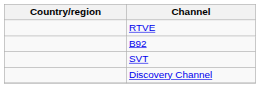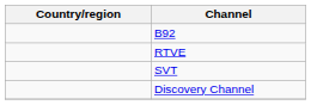 <table class=wikitable>
 <tr>
 <th width=190>Country/region</th>
 <th width=200>Channel</th>
 </tr>
 <tr>
 <td></td>
-<td><a href='#'>RTVE</a></td>
+<td><a href='#'>B92</a></td>
 </tr>
 <tr>
 <td></td>
-<td><a href='#'>B92</a></td>
+<td><a href='#'>RTVE</a></td>
 </tr>
 <tr>
 <td></td>
 <td><a href='#'>SVT</a></td>
 </tr>
 <tr>
 <td></td>
 <td><a href='#'>Discovery Channel</a></td>
 </tr>
 <tr>
 </tr>
 </table>
